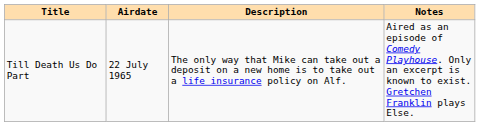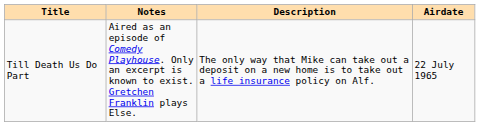 <table class="wikitable" border=1 style="font-size: 94%">
 <tr>
 <th style="background:#ffdead" width=18%>Title</th>
+<th style="background:#ffdead" width=16%>Notes</th>
+<th style="background:#ffdead" width=38%>Description</th>
 <th style="background:#ffdead" width=11%>Airdate</th>
-<th style="background:#ffdead" width=38%>Description</th>
-<th style="background:#ffdead" width=16%>Notes</th>
 </tr>
 <tr>
 <td>Till Death Us Do Part</td>
+<td>Aired as an episode of <em><a href='#'>Comedy Playhouse</a></em>. Only an excerpt is known to exist. <a href='#'>Gretchen Franklin</a> plays Else.</td>
+<td>The only way that Mike can take out a deposit on a new home is to take out a <a href='#'>life insurance</a> policy on Alf.</td>
 <td>22 July 1965</td>
-<td>The only way that Mike can take out a deposit on a new home is to take out a <a href='#'>life insurance</a> policy on Alf.</td>
-<td>Aired as an episode of <em><a href='#'>Comedy Playhouse</a></em>. Only an excerpt is known to exist. <a href='#'>Gretchen Franklin</a> plays Else.</td>
 </tr>
 </table>
